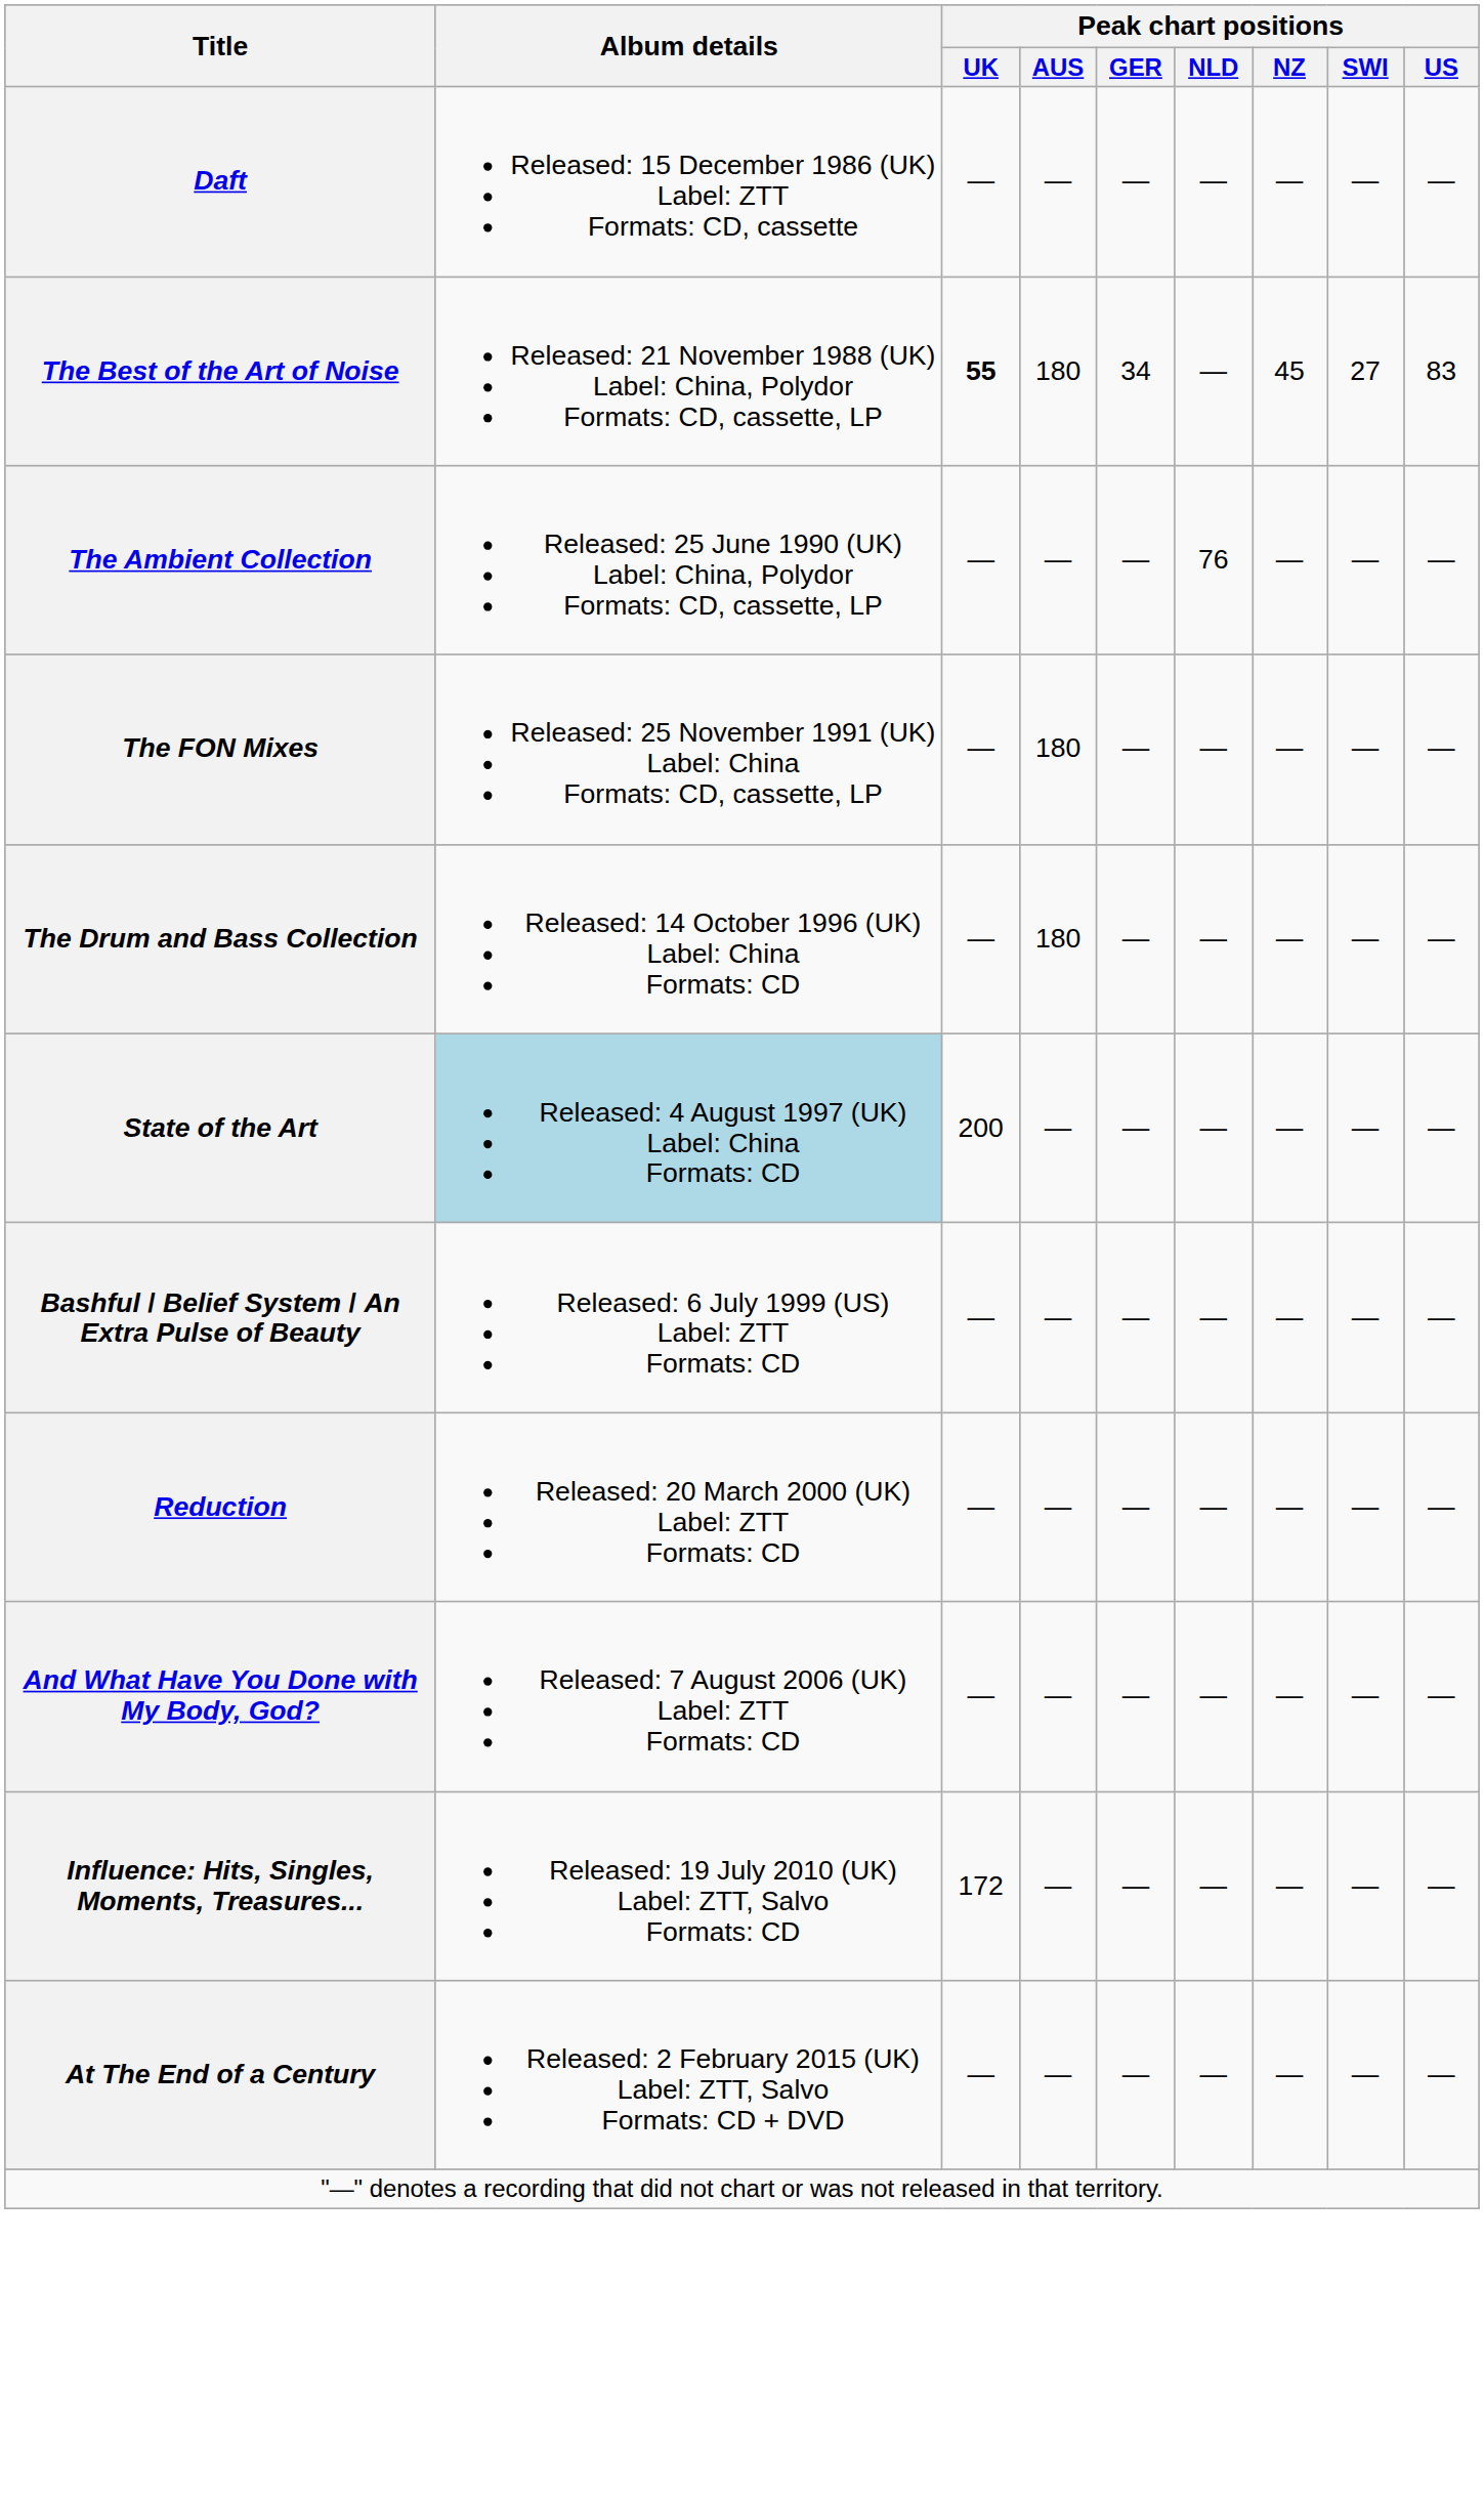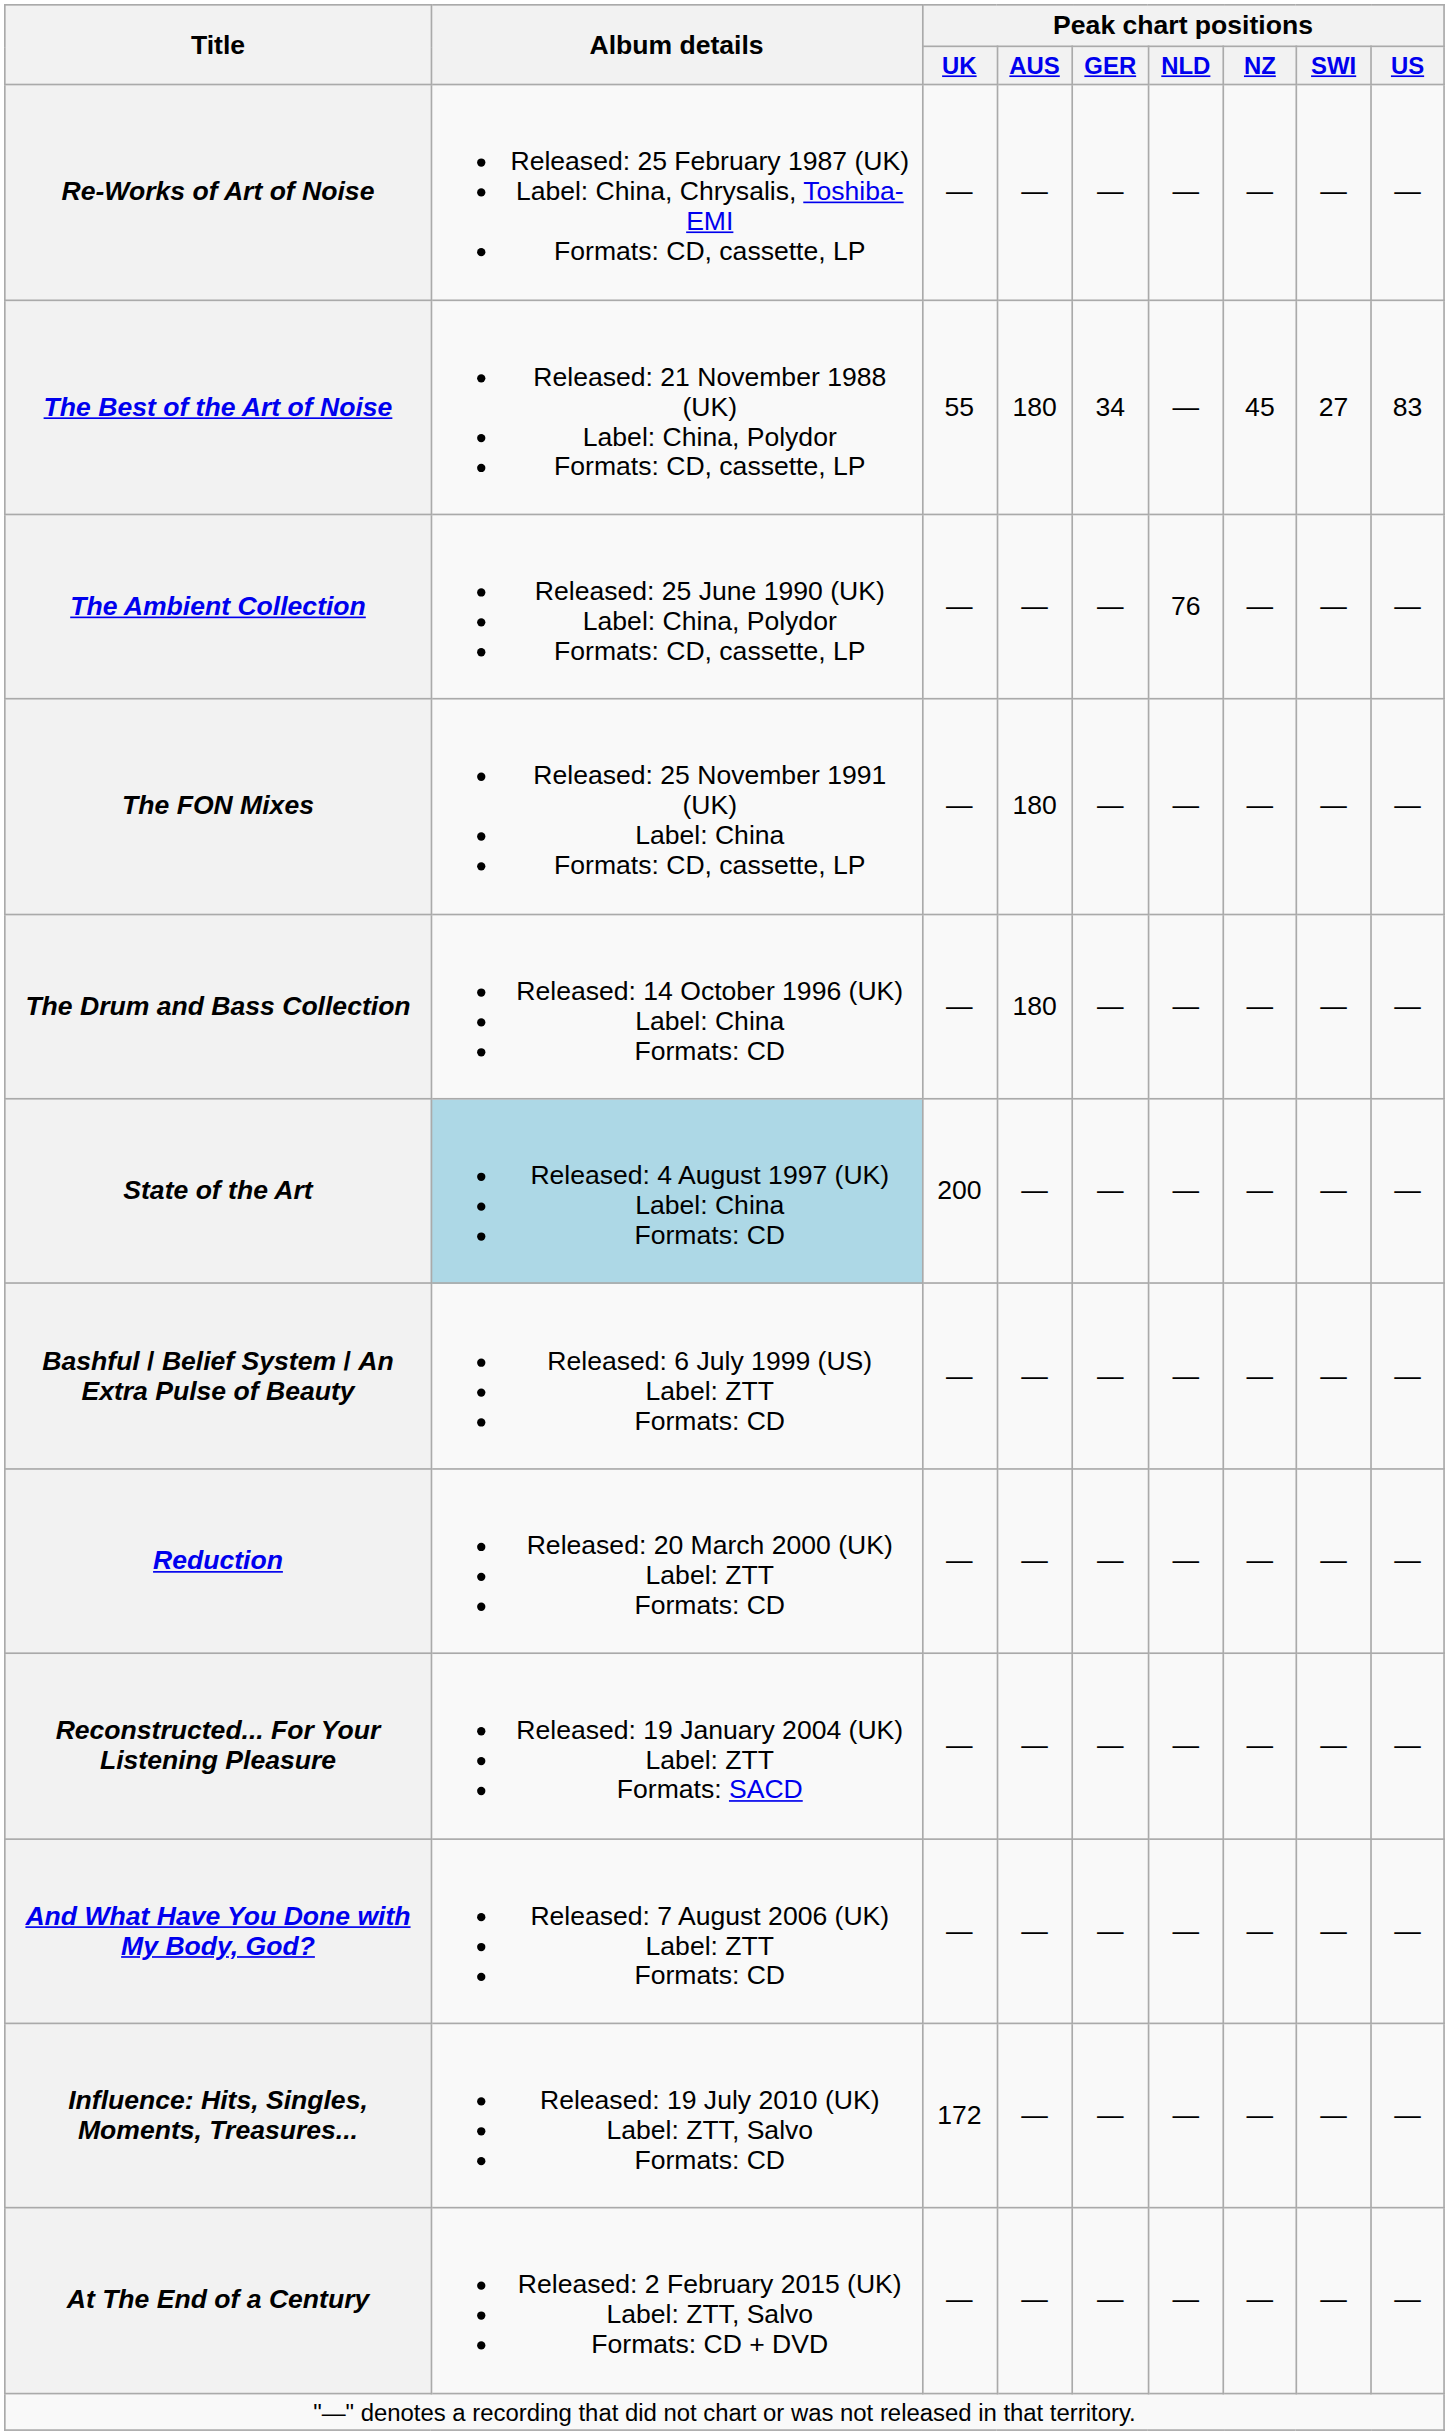 <table class="wikitable plainrowheaders" style="text-align:center;">
 <tr>
 <th scope="col" rowspan="2" style="width:17em;">Title</th>
 <th scope="col" rowspan="2" style="width:20em;">Album details</th>
 <th scope="col" colspan="7">Peak chart positions</th>
 </tr>
 <tr>
 <th scope="col" style="width:2.8em;font-size:90%;"><a href='#'>UK</a><br></th>
 <th scope="col" style="width:2.8em;font-size:90%;"><a href='#'>AUS</a><br></th>
 <th scope="col" style="width:2.8em;font-size:90%;"><a href='#'>GER</a><br></th>
 <th scope="col" style="width:2.8em;font-size:90%;"><a href='#'>NLD</a><br></th>
 <th scope="col" style="width:2.8em;font-size:90%;"><a href='#'>NZ</a><br></th>
 <th scope="col" style="width:2.8em;font-size:90%;"><a href='#'>SWI</a><br></th>
 <th scope="col" style="width:2.8em;font-size:90%;"><a href='#'>US</a><br></th>
 </tr>
 <tr>
-<th scope="row"><em><a href='#'>Daft</a></em></th>
-<td><br><ul><li>Released: 15 December 1986 <span>(UK)</span></li><li>Label: ZTT</li><li>Formats: CD, cassette</li></ul></td>
+<th scope="row"><em>Re-Works of Art of Noise</em></th>
+<td><br><ul><li>Released: 25 February 1987 <span>(UK)</span></li><li>Label: China, Chrysalis, <a href='#'>Toshiba-EMI</a></li><li>Formats: CD, cassette, LP</li></ul></td>
 <td>—</td>
 <td>—</td>
 <td>—</td>
 <td>—</td>
 <td>—</td>
 <td>—</td>
 <td>—</td>
 </tr>
 <tr>
 <th scope="row"><em><a href='#'>The Best of the Art of Noise</a></em></th>
 <td><br><ul><li>Released: 21 November 1988 <span>(UK)</span></li><li>Label: China, Polydor</li><li>Formats: CD, cassette, LP</li></ul></td>
-<td><strong>55</strong></td>
+<td>55</td>
 <td>180</td>
 <td>34</td>
 <td>—</td>
 <td>45</td>
 <td>27</td>
 <td>83</td>
 </tr>
 <tr>
 <th scope="row"><em><a href='#'>The Ambient Collection</a></em></th>
 <td><br><ul><li>Released: 25 June 1990 <span>(UK)</span></li><li>Label: China, Polydor</li><li>Formats: CD, cassette, LP</li></ul></td>
 <td>—</td>
 <td>—</td>
 <td>—</td>
 <td>76</td>
 <td>—</td>
 <td>—</td>
 <td>—</td>
 </tr>
 <tr>
 <th scope="row"><em>The FON Mixes</em></th>
 <td><br><ul><li>Released: 25 November 1991 <span>(UK)</span></li><li>Label: China</li><li>Formats: CD, cassette, LP</li></ul></td>
 <td>—</td>
 <td>180</td>
 <td>—</td>
 <td>—</td>
 <td>—</td>
 <td>—</td>
 <td>—</td>
 </tr>
 <tr>
 <th scope="row"><em>The Drum and Bass Collection</em></th>
 <td><br><ul><li>Released: 14 October 1996 <span>(UK)</span></li><li>Label: China</li><li>Formats: CD</li></ul></td>
 <td>—</td>
 <td>180</td>
 <td>—</td>
 <td>—</td>
 <td>—</td>
 <td>—</td>
 <td>—</td>
 </tr>
 <tr>
 <th scope="row"><em>State of the Art</em></th>
 <td style="background: lightblue;"><br><ul><li>Released: 4 August 1997 <span>(UK)</span></li><li>Label: China</li><li>Formats: CD</li></ul></td>
 <td>200</td>
 <td>—</td>
 <td>—</td>
 <td>—</td>
 <td>—</td>
 <td>—</td>
 <td>—</td>
 </tr>
 <tr>
 <th scope="row"><em>Bashful</em> / <em>Belief System</em> / <em>An Extra Pulse of Beauty</em></th>
 <td><br><ul><li>Released: 6 July 1999 <span>(US)</span></li><li>Label: ZTT</li><li>Formats: CD</li></ul></td>
 <td>—</td>
 <td>—</td>
 <td>—</td>
 <td>—</td>
 <td>—</td>
 <td>—</td>
 <td>—</td>
 </tr>
 <tr>
 <th scope="row"><a href='#'><em>Reduction</em></a></th>
 <td><br><ul><li>Released: 20 March 2000 <span>(UK)</span></li><li>Label: ZTT</li><li>Formats: CD</li></ul></td>
 <td>—</td>
 <td>—</td>
 <td>—</td>
 <td>—</td>
 <td>—</td>
 <td>—</td>
 <td>—</td>
 </tr>
 <tr>
+<th scope="row"><em>Reconstructed... For Your Listening Pleasure</em></th>
+<td><br><ul><li>Released: 19 January 2004 <span>(UK)</span></li><li>Label: ZTT</li><li>Formats: <a href='#'>SACD</a></li></ul></td>
+<td>—</td>
+<td>—</td>
+<td>—</td>
+<td>—</td>
+<td>—</td>
+<td>—</td>
+<td>—</td>
+</tr>
+<tr>
 <th scope="row"><em><a href='#'>And What Have You Done with My Body, God?</a></em></th>
 <td><br><ul><li>Released: 7 August 2006 <span>(UK)</span></li><li>Label: ZTT</li><li>Formats: CD</li></ul></td>
 <td>—</td>
 <td>—</td>
 <td>—</td>
 <td>—</td>
 <td>—</td>
 <td>—</td>
 <td>—</td>
 </tr>
 <tr>
 <th scope="row"><em>Influence: Hits, Singles, Moments, Treasures...</em></th>
 <td><br><ul><li>Released: 19 July 2010 <span>(UK)</span></li><li>Label: ZTT, Salvo</li><li>Formats: CD</li></ul></td>
 <td>172</td>
 <td>—</td>
 <td>—</td>
 <td>—</td>
 <td>—</td>
 <td>—</td>
 <td>—</td>
 </tr>
 <tr>
 <th scope="row"><em>At The End of a Century</em></th>
 <td><br><ul><li>Released: 2 February 2015 <span>(UK)</span></li><li>Label: ZTT, Salvo</li><li>Formats: CD + DVD</li></ul></td>
 <td>—</td>
 <td>—</td>
 <td>—</td>
 <td>—</td>
 <td>—</td>
 <td>—</td>
 <td>—</td>
 </tr>
 <tr>
 <td colspan="9" style="font-size:90%">"—" denotes a recording that did not chart or was not released in that territory.</td>
 </tr>
 </table>
